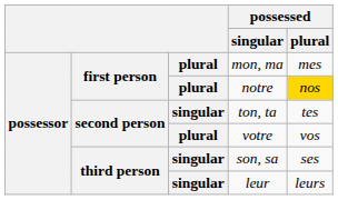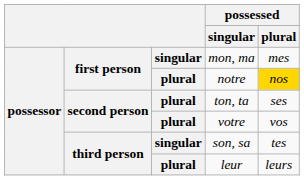 <table border="1" class="wikitable" style="text-align:center" cellpadding="5" cellspacing="0">
 <tr>
 <th rowspan="2" colspan="3"> </th>
 <th colspan="2">possessed</th>
 </tr>
 <tr>
 <th>singular</th>
 <th>plural</th>
 </tr>
 <tr>
 <th rowspan="6">possessor</th>
 <th rowspan="2">first person</th>
-<th>plural</th>
+<th>singular</th>
 <td><em>mon</em>, <em>ma</em></td>
 <td><em>mes</em></td>
 </tr>
 <tr>
 <th>plural</th>
 <td><em>notre</em></td>
 <td style="background: gold;"><em>nos</em></td>
 </tr>
 <tr>
 <th rowspan="2">second person</th>
-<th>singular</th>
+<th>plural</th>
 <td><em>ton</em>, <em>ta</em></td>
-<td><em>tes</em></td>
+<td><em>ses</em></td>
 </tr>
 <tr>
 <th>plural</th>
 <td><em>votre</em></td>
 <td><em>vos</em></td>
 </tr>
 <tr>
 <th rowspan="2">third person</th>
 <th>singular</th>
 <td><em>son</em>, <em>sa</em></td>
-<td><em>ses</em></td>
+<td><em>tes</em></td>
 </tr>
 <tr>
-<th>singular</th>
+<th>plural</th>
 <td><em>leur</em></td>
 <td><em>leurs</em></td>
 </tr>
 </table>
